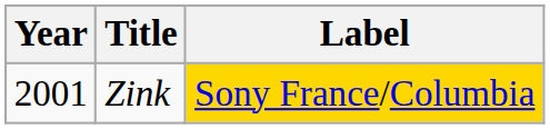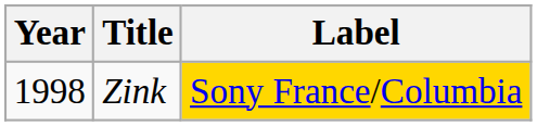 <table class="wikitable">
 <tr>
 <th>Year</th>
 <th>Title</th>
 <th>Label</th>
 </tr>
 <tr>
-<td>2001</td>
+<td>1998</td>
 <td><em>Zink</em></td>
 <td style="background: gold;"><a href='#'>Sony France</a>/<a href='#'>Columbia</a></td>
 </tr>
 </table>
